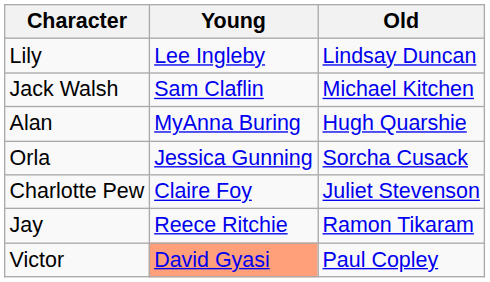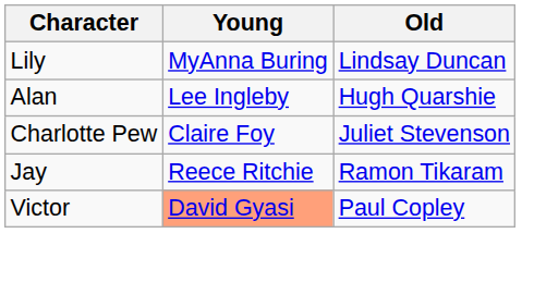 <table class="wikitable">
 <tr>
 <th>Character</th>
 <th>Young</th>
 <th>Old</th>
 </tr>
 <tr>
 <td>Lily</td>
-<td><a href='#'>Lee Ingleby</a></td>
+<td><a href='#'>MyAnna Buring</a></td>
 <td><a href='#'>Lindsay Duncan</a></td>
 </tr>
 <tr>
-<td>Jack Walsh</td>
-<td><a href='#'>Sam Claflin</a></td>
-<td><a href='#'>Michael Kitchen</a></td>
-</tr>
-<tr>
 <td>Alan</td>
-<td><a href='#'>MyAnna Buring</a></td>
+<td><a href='#'>Lee Ingleby</a></td>
 <td><a href='#'>Hugh Quarshie</a></td>
-</tr>
-<tr>
-<td>Orla</td>
-<td><a href='#'>Jessica Gunning</a></td>
-<td><a href='#'>Sorcha Cusack</a></td>
 </tr>
 <tr>
 <td>Charlotte Pew</td>
 <td><a href='#'>Claire Foy</a></td>
 <td><a href='#'>Juliet Stevenson</a></td>
 </tr>
 <tr>
 <td>Jay</td>
 <td><a href='#'>Reece Ritchie</a></td>
 <td><a href='#'>Ramon Tikaram</a></td>
 </tr>
 <tr>
 <td>Victor</td>
 <td style="background: lightsalmon;"><a href='#'>David Gyasi</a></td>
 <td><a href='#'>Paul Copley</a></td>
 </tr>
 </table>
